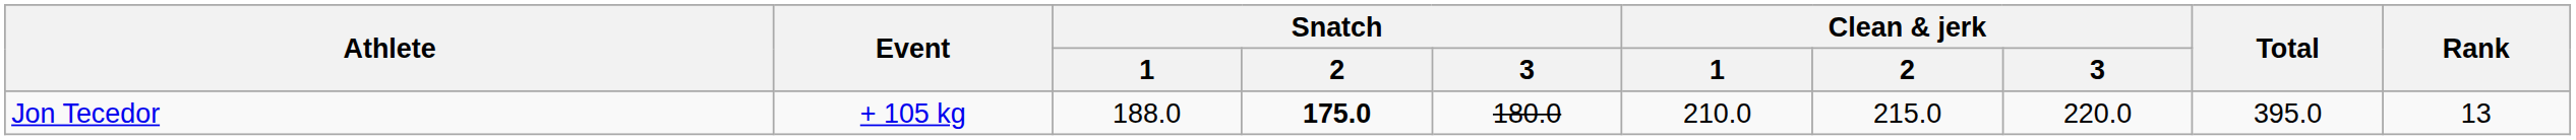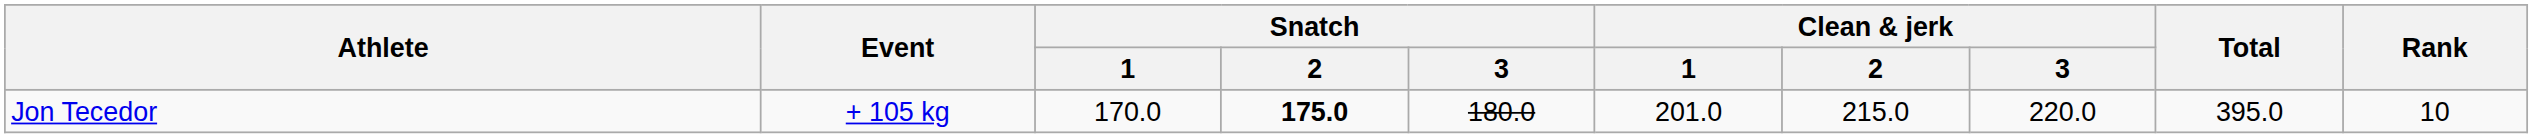 <table class=wikitable style="font-size:95%" width="90%">
 <tr>
 <th rowspan="2">Athlete</th>
 <th rowspan="2">Event</th>
 <th colspan="3">Snatch</th>
 <th colspan="3">Clean & jerk</th>
 <th rowspan="2">Total</th>
 <th rowspan="2">Rank</th>
 </tr>
 <tr>
 <th>1</th>
 <th>2</th>
 <th>3</th>
 <th>1</th>
 <th>2</th>
 <th>3</th>
 </tr>
 <tr>
 <td width=30%><a href='#'>Jon Tecedor</a></td>
 <td align=center><a href='#'>+ 105 kg</a></td>
-<td align=center>188.0</td>
+<td align=center>170.0</td>
 <td align=center><strong>175.0</strong></td>
 <td align=center><s>180.0</s></td>
-<td align=center>210.0</td>
+<td align=center>201.0</td>
 <td align=center>215.0</td>
 <td align=center>220.0</td>
 <td align=center>395.0</td>
-<td align=center>13</td>
+<td align=center>10</td>
 </tr>
 </table>
